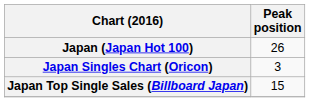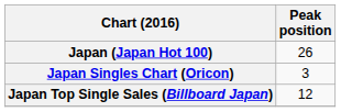 <table class="wikitable plainrowheaders sortable" style="text-align:center;">
 <tr>
 <th scope="col">Chart (2016)</th>
 <th scope="col">Peak<br>position</th>
 </tr>
 <tr>
 <th scope="row">Japan (<a href='#'>Japan Hot 100</a>)</th>
 <td>26</td>
 </tr>
 <tr>
 <th scope="row"><a href='#'>Japan Singles Chart</a> (<a href='#'>Oricon</a>)</th>
 <td>3</td>
 </tr>
 <tr>
 <th scope="row">Japan Top Single Sales (<em><a href='#'>Billboard Japan</a></em>)</th>
-<td>15</td>
+<td>12</td>
 </tr>
 <tr>
 </tr>
 </table>
